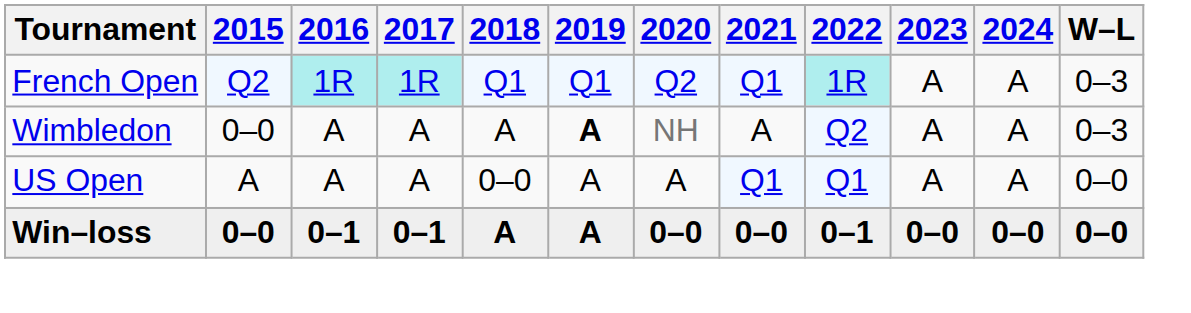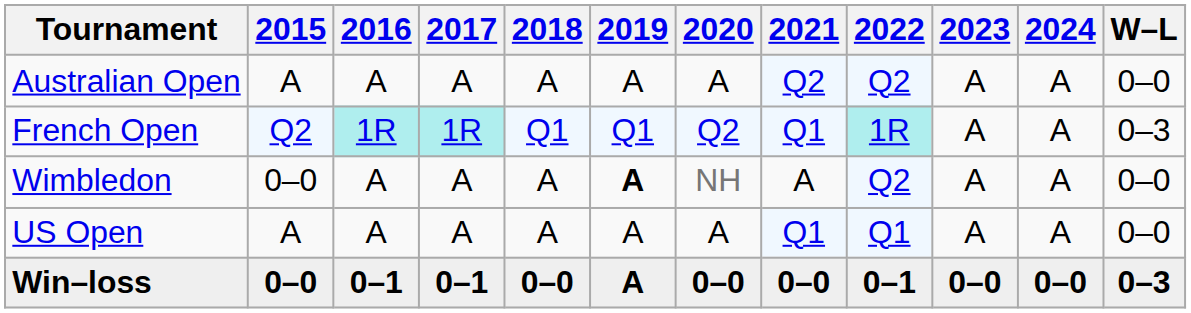 <table class="wikitable" style=text-align:center>
 <tr>
 <th>Tournament</th>
 <th><a href='#'>2015</a></th>
 <th><a href='#'>2016</a></th>
 <th><a href='#'>2017</a></th>
 <th><a href='#'>2018</a></th>
 <th><a href='#'>2019</a></th>
 <th><a href='#'>2020</a></th>
 <th><a href='#'>2021</a></th>
 <th><a href='#'>2022</a></th>
 <th><a href='#'>2023</a></th>
 <th><a href='#'>2024</a></th>
 <th>W–L</th>
+</tr>
+<tr>
+<td align=left><a href='#'>Australian Open</a></td>
+<td>A</td>
+<td>A</td>
+<td>A</td>
+<td>A</td>
+<td>A</td>
+<td>A</td>
+<td bgcolor="f0f8ff"><a href='#'>Q2</a></td>
+<td bgcolor="f0f8ff"><a href='#'>Q2</a></td>
+<td>A</td>
+<td>A</td>
+<td>0–0</td>
 </tr>
 <tr>
 <td align=left><a href='#'>French Open</a></td>
 <td bgcolor="f0f8ff"><a href='#'>Q2</a></td>
 <td bgcolor="afeeee"><a href='#'>1R</a></td>
 <td bgcolor="afeeee"><a href='#'>1R</a></td>
 <td bgcolor="f0f8ff"><a href='#'>Q1</a></td>
 <td bgcolor="f0f8ff"><a href='#'>Q1</a></td>
 <td bgcolor="f0f8ff"><a href='#'>Q2</a></td>
 <td bgcolor="f0f8ff"><a href='#'>Q1</a></td>
 <td bgcolor=afeeee><a href='#'>1R</a></td>
 <td>A</td>
 <td>A</td>
 <td>0–3</td>
 </tr>
 <tr>
 <td align=left><a href='#'>Wimbledon</a></td>
 <td>0–0</td>
 <td>A</td>
 <td>A</td>
 <td>A</td>
 <td><strong>A</strong></td>
 <td style=color:#767676>NH</td>
 <td>A</td>
 <td bgcolor=f0f8ff><a href='#'>Q2</a></td>
 <td>A</td>
 <td>A</td>
-<td>0–3</td>
+<td>0–0</td>
 </tr>
 <tr>
 <td align=left><a href='#'>US Open</a></td>
 <td>A</td>
 <td>A</td>
 <td>A</td>
-<td>0–0</td>
+<td>A</td>
 <td>A</td>
 <td>A</td>
 <td bgcolor="f0f8ff"><a href='#'>Q1</a></td>
 <td bgcolor=f0f8ff><a href='#'>Q1</a></td>
 <td>A</td>
 <td>A</td>
 <td>0–0</td>
 </tr>
 <tr style=background:#efefef;font-weight:bold>
 <td align=left>Win–loss</td>
 <td>0–0</td>
 <td>0–1</td>
 <td>0–1</td>
-<td>A</td>
+<td>0–0</td>
 <td>A</td>
 <td>0–0</td>
 <td>0–0</td>
 <td>0–1</td>
 <td>0–0</td>
 <td>0–0</td>
-<td>0–0</td>
+<td>0–3</td>
 </tr>
 </table>
